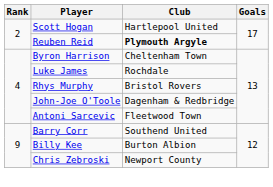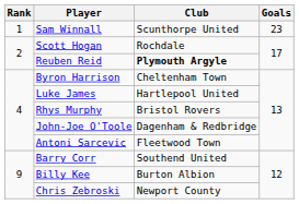 <table class="wikitable" style="text-align:center">
 <tr>
 <th>Rank</th>
 <th>Player</th>
 <th>Club</th>
 <th>Goals</th>
 </tr>
 <tr>
+<td>1</td>
+<td align="left"> <a href='#'>Sam Winnall</a></td>
+<td align="left">Scunthorpe United</td>
+<td>23</td>
+</tr>
+<tr>
 <td rowspan=2>2</td>
 <td align="left"> <a href='#'>Scott Hogan</a></td>
-<td align="left">Hartlepool United</td>
+<td align="left">Rochdale</td>
 <td rowspan=2>17</td>
 </tr>
 <tr>
 <td align="left"> <a href='#'>Reuben Reid</a></td>
 <td align="left"><strong>Plymouth Argyle</strong></td>
 </tr>
 <tr>
 <td rowspan=5>4</td>
 <td align="left"> <a href='#'>Byron Harrison</a></td>
 <td align="left">Cheltenham Town</td>
 <td rowspan=5>13</td>
 </tr>
 <tr>
 <td align="left"> <a href='#'>Luke James</a></td>
-<td align="left">Rochdale</td>
+<td align="left">Hartlepool United</td>
 </tr>
 <tr>
 <td align="left"> <a href='#'>Rhys Murphy</a></td>
 <td align="left">Bristol Rovers</td>
 </tr>
 <tr>
 <td align="left"> <a href='#'>John-Joe O'Toole</a></td>
 <td align="left">Dagenham & Redbridge</td>
 </tr>
 <tr>
 <td align="left"> <a href='#'>Antoni Sarcevic</a></td>
 <td align="left">Fleetwood Town</td>
 </tr>
 <tr>
 <td rowspan=3>9</td>
 <td align="left"> <a href='#'>Barry Corr</a></td>
 <td align="left">Southend United</td>
 <td rowspan=3>12</td>
 </tr>
 <tr>
 <td align="left"> <a href='#'>Billy Kee</a></td>
 <td align="left">Burton Albion</td>
 </tr>
 <tr>
 <td align="left"> <a href='#'>Chris Zebroski</a></td>
 <td align="left">Newport County</td>
 </tr>
 </table>
